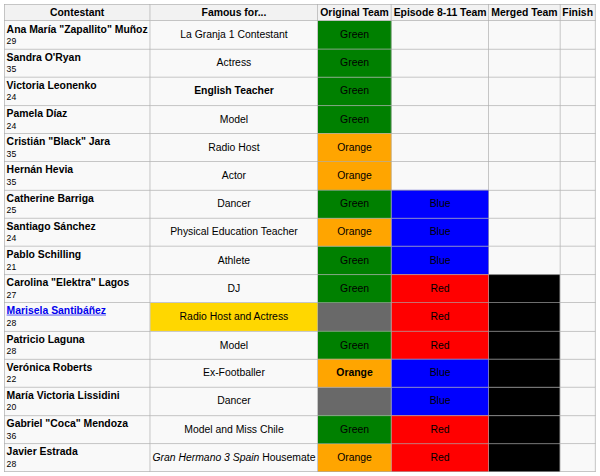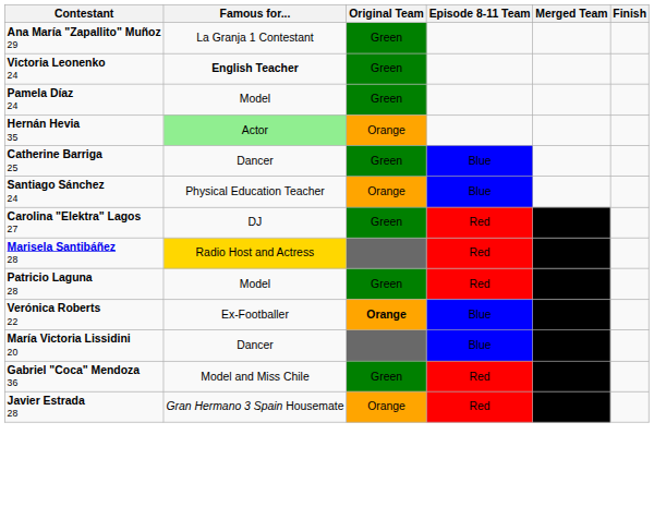 <table class="wikitable" style="margin:auto; text-align:center">
 <tr>
 <th>Contestant</th>
 <th>Famous for...</th>
 <th>Original Team</th>
 <th>Episode 8-11 Team</th>
 <th>Merged Team</th>
 <th>Finish</th>
 </tr>
 <tr>
 <td align="left"><strong>Ana María "Zapallito" Muñoz</strong><br><small>29</small></td>
 <td>La Granja 1 Contestant</td>
-<td bgcolor="#008000"><span>Green</span></td>
-<td></td>
-<td></td>
-<td></td>
-</tr>
-<tr>
-<td align="left"><strong>Sandra O'Ryan</strong><br><small>35</small></td>
-<td>Actress</td>
 <td bgcolor="#008000"><span>Green</span></td>
 <td></td>
 <td></td>
 <td></td>
 </tr>
 <tr>
 <td align="left"><strong>Victoria Leonenko</strong><br><small>24</small></td>
 <td><strong>English Teacher</strong></td>
 <td bgcolor="#008000"><span>Green</span></td>
 <td></td>
 <td></td>
 <td></td>
 </tr>
 <tr>
 <td align="left"><strong>Pamela Díaz</strong><br><small>24</small></td>
 <td>Model</td>
 <td bgcolor="#008000"><span>Green</span></td>
 <td></td>
 <td></td>
 <td></td>
 </tr>
 <tr>
-<td align="left"><strong>Cristián "Black" Jara</strong><br><small>35</small></td>
-<td>Radio Host</td>
-<td bgcolor="#FFA500">Orange</td>
-<td></td>
-<td></td>
-<td></td>
-</tr>
-<tr>
 <td align="left"><strong>Hernán Hevia</strong><br><small>35</small></td>
-<td>Actor</td>
+<td style="background: lightgreen;">Actor</td>
 <td bgcolor="#FFA500">Orange</td>
 <td></td>
 <td></td>
 <td></td>
 </tr>
 <tr>
 <td align="left"><strong>Catherine Barriga</strong><br><small>25</small></td>
 <td>Dancer</td>
 <td bgcolor="#008000"><span>Green</span></td>
 <td bgcolor="#0000FF"><span>Blue</span></td>
 <td></td>
 <td></td>
 </tr>
 <tr>
 <td align="left"><strong>Santiago Sánchez</strong><br><small>24</small></td>
 <td>Physical Education Teacher</td>
 <td bgcolor="#FFA500">Orange</td>
-<td bgcolor="#0000FF"><span>Blue</span></td>
-<td></td>
-<td></td>
-</tr>
-<tr>
-<td align="left"><strong>Pablo Schilling</strong><br><small>21</small></td>
-<td>Athlete</td>
-<td bgcolor="#008000"><span>Green</span></td>
 <td bgcolor="#0000FF"><span>Blue</span></td>
 <td></td>
 <td></td>
 </tr>
 <tr>
 <td align="left"><strong>Carolina "Elektra" Lagos</strong><br><small>27</small></td>
 <td>DJ</td>
 <td bgcolor="#008000"><span>Green</span></td>
 <td bgcolor="#FF0000"><span>Red</span></td>
 <td bgcolor="#000000"><span>Black</span></td>
 <td></td>
 </tr>
 <tr>
 <td align="left"><strong><a href='#'>Marisela Santibáñez</a></strong><br><small>28</small></td>
 <td style="background: gold;">Radio Host and Actress</td>
 <td bgcolor="#696969"></td>
 <td bgcolor="#FF0000"><span>Red</span></td>
 <td bgcolor="#000000"><span>Black</span></td>
 <td></td>
 </tr>
 <tr>
 <td align="left"><strong>Patricio Laguna</strong><br><small>28</small></td>
 <td>Model</td>
 <td bgcolor="#008000"><span>Green</span></td>
 <td bgcolor="#FF0000"><span>Red</span></td>
 <td bgcolor="#000000"><strong><span>Black</span></strong></td>
 <td></td>
 </tr>
 <tr>
 <td align="left"><strong>Verónica Roberts</strong><br><small>22</small></td>
 <td>Ex-Footballer</td>
 <td bgcolor="#FFA500"><strong>Orange</strong></td>
 <td bgcolor="#0000FF"><span>Blue</span></td>
 <td bgcolor="#000000"><span>Black</span></td>
 <td></td>
 </tr>
 <tr>
 <td align="left"><strong>María Victoria Lissidini</strong><br><small>20</small></td>
 <td>Dancer</td>
 <td bgcolor="#696969"></td>
 <td bgcolor="#0000FF"><span>Blue</span></td>
 <td bgcolor="#000000"><span>Black</span></td>
 <td></td>
 </tr>
 <tr>
 <td align="left"><strong>Gabriel "Coca" Mendoza</strong><br><small>36</small></td>
 <td>Model and Miss Chile</td>
 <td bgcolor="#008000"><span>Green</span></td>
 <td bgcolor="#FF0000"><span>Red</span></td>
 <td bgcolor="#000000"><span>Black</span></td>
 <td></td>
 </tr>
 <tr>
 <td align="left"><strong>Javier Estrada</strong><br><small>28</small></td>
 <td><em>Gran Hermano 3 Spain</em> Housemate</td>
 <td bgcolor="#FFA500">Orange</td>
 <td bgcolor="#FF0000"><span>Red</span></td>
 <td bgcolor="#000000"><span>Black</span></td>
 <td></td>
 </tr>
 </table>
